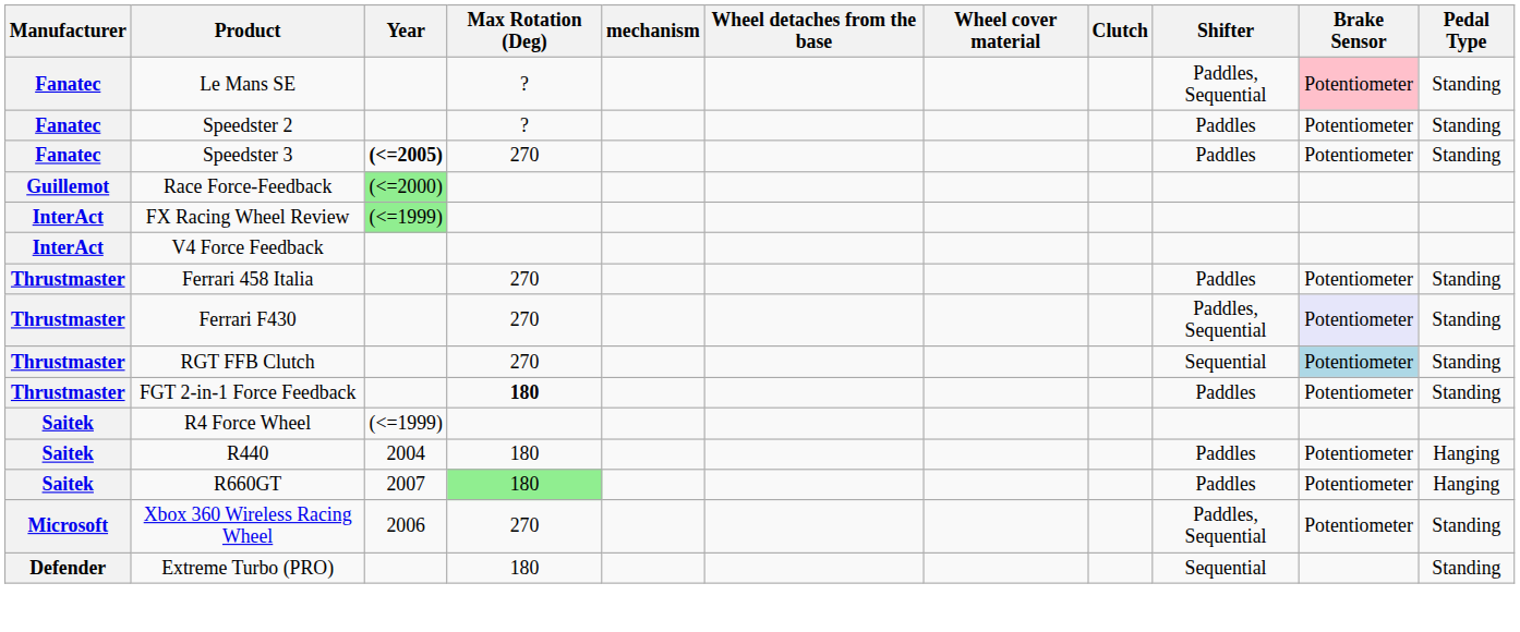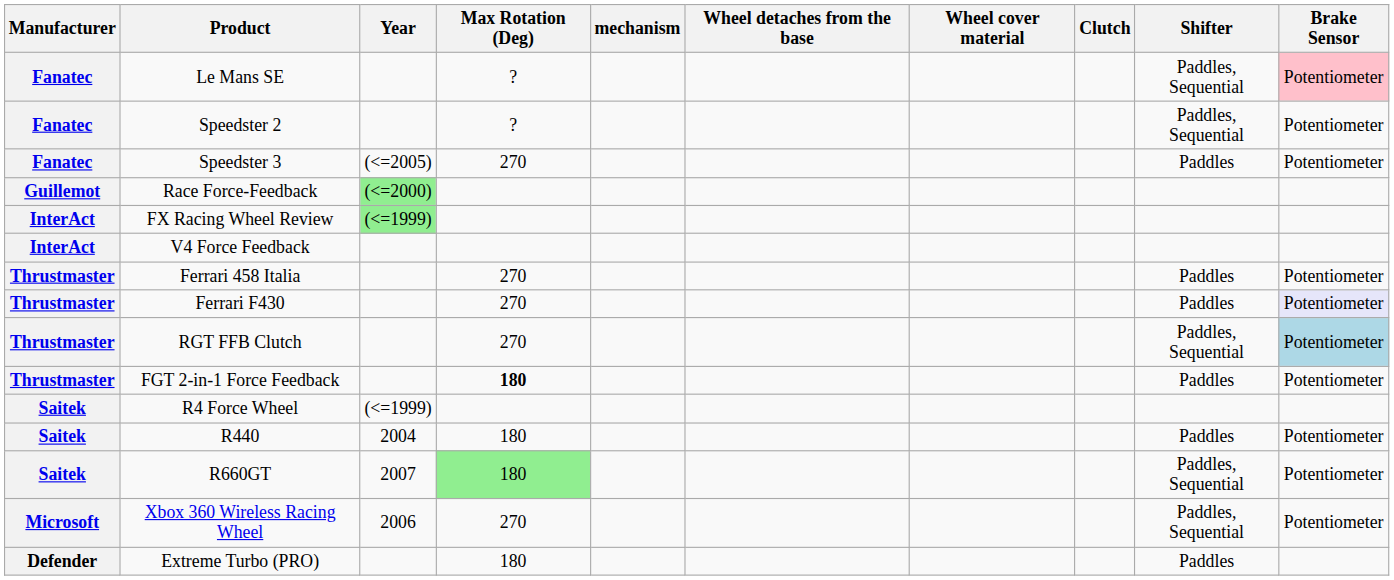 <table class="wikitable sortable" style="text-align:center; width:auto;">
 <tr>
 <th scope="col">Manufacturer</th>
 <th scope="col">Product</th>
 <th scope="col">Year</th>
 <th scope="col">Max Rotation (Deg)</th>
 <th scope="col"> mechanism</th>
 <th scope="col">Wheel detaches from the base</th>
 <th scope="col">Wheel cover material</th>
 <th scope="col">Clutch</th>
 <th scope="col">Shifter</th>
 <th scope="col">Brake Sensor</th>
-<th scope="col">Pedal Type</th>
 </tr>
 <tr>
 <th scope="row"><a href='#'>Fanatec</a></th>
 <td>Le Mans SE</td>
 <td></td>
 <td>?</td>
 <td></td>
 <td></td>
 <td></td>
 <td></td>
 <td>Paddles, Sequential</td>
 <td style="background: pink;">Potentiometer</td>
-<td>Standing</td>
 </tr>
 <tr>
 <th scope="row"><a href='#'>Fanatec</a></th>
 <td>Speedster 2</td>
 <td></td>
 <td>?</td>
 <td></td>
 <td></td>
 <td></td>
 <td></td>
-<td>Paddles</td>
+<td>Paddles, Sequential</td>
 <td>Potentiometer</td>
-<td>Standing</td>
 </tr>
 <tr>
 <th scope="row"><a href='#'>Fanatec</a></th>
 <td>Speedster 3</td>
-<td><strong>(<=2005)</strong></td>
+<td>(<=2005)</td>
 <td>270</td>
 <td></td>
 <td></td>
 <td></td>
 <td></td>
 <td>Paddles</td>
 <td>Potentiometer</td>
-<td>Standing</td>
 </tr>
 <tr>
 <th scope="row"><a href='#'>Guillemot</a></th>
 <td>Race Force-Feedback</td>
 <td style="background: lightgreen;">(<=2000)</td>
-<td></td>
 <td></td>
 <td></td>
 <td></td>
 <td></td>
 <td></td>
 <td></td>
 <td></td>
 </tr>
 <tr>
 <th scope="row"><a href='#'>InterAct</a></th>
 <td>FX Racing Wheel Review</td>
 <td style="background: lightgreen;">(<=1999)</td>
 <td></td>
 <td></td>
 <td></td>
 <td></td>
 <td></td>
 <td></td>
 <td></td>
-<td></td>
 </tr>
 <tr>
 <th scope="row"><a href='#'>InterAct</a></th>
 <td>V4 Force Feedback</td>
-<td></td>
 <td></td>
 <td></td>
 <td></td>
 <td></td>
 <td></td>
 <td></td>
 <td></td>
 <td></td>
 </tr>
 <tr>
 <th scope="row"><a href='#'>Thrustmaster</a></th>
 <td>Ferrari 458 Italia</td>
 <td></td>
 <td>270</td>
 <td></td>
 <td></td>
 <td></td>
 <td></td>
 <td>Paddles</td>
 <td>Potentiometer</td>
-<td>Standing</td>
 </tr>
 <tr>
 <th scope="row"><a href='#'>Thrustmaster</a></th>
 <td>Ferrari F430</td>
 <td></td>
 <td>270</td>
 <td></td>
 <td></td>
 <td></td>
 <td></td>
-<td>Paddles, Sequential</td>
+<td>Paddles</td>
 <td style="background: lavender;">Potentiometer</td>
-<td>Standing</td>
 </tr>
 <tr>
 <th scope="row"><a href='#'>Thrustmaster</a></th>
 <td>RGT FFB Clutch </td>
 <td></td>
 <td>270</td>
 <td></td>
 <td></td>
 <td></td>
 <td></td>
-<td>Sequential</td>
+<td>Paddles, Sequential</td>
 <td style="background: lightblue;">Potentiometer</td>
-<td>Standing</td>
 </tr>
 <tr>
 <th scope="row"><a href='#'>Thrustmaster</a></th>
 <td>FGT 2-in-1 Force Feedback</td>
 <td></td>
 <td><strong>180</strong></td>
 <td></td>
 <td></td>
 <td></td>
 <td></td>
 <td>Paddles</td>
 <td>Potentiometer</td>
-<td>Standing</td>
 </tr>
 <tr>
 <th scope="row"><a href='#'>Saitek</a></th>
 <td>R4 Force Wheel</td>
 <td>(<=1999)</td>
-<td></td>
 <td></td>
 <td></td>
 <td></td>
 <td></td>
 <td></td>
 <td></td>
 <td></td>
 </tr>
 <tr>
 <th scope="row"><a href='#'>Saitek</a></th>
 <td>R440</td>
 <td>2004</td>
 <td>180</td>
 <td></td>
 <td></td>
 <td></td>
 <td></td>
 <td>Paddles</td>
 <td>Potentiometer</td>
-<td>Hanging</td>
 </tr>
 <tr>
 <th scope="row"><a href='#'>Saitek</a></th>
 <td>R660GT</td>
 <td>2007</td>
 <td style="background: lightgreen;">180</td>
 <td></td>
 <td></td>
 <td></td>
 <td></td>
-<td>Paddles</td>
+<td>Paddles, Sequential</td>
 <td>Potentiometer</td>
-<td>Hanging</td>
 </tr>
 <tr>
 <th scope="row"><a href='#'>Microsoft</a></th>
 <td><a href='#'>Xbox 360 Wireless Racing Wheel</a></td>
 <td>2006</td>
 <td>270</td>
 <td></td>
 <td></td>
 <td></td>
 <td></td>
 <td>Paddles, Sequential</td>
 <td>Potentiometer</td>
-<td>Standing</td>
 </tr>
 <tr>
 <th scope="row">Defender</th>
 <td>Extreme Turbo (PRO)</td>
 <td></td>
 <td>180</td>
 <td></td>
 <td></td>
 <td></td>
 <td></td>
-<td>Sequential</td>
+<td>Paddles</td>
 <td></td>
-<td>Standing</td>
 </tr>
 </table>
